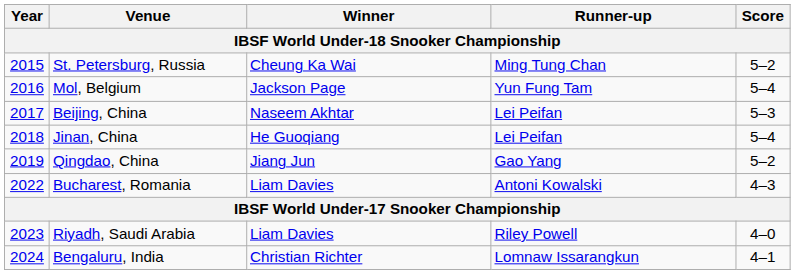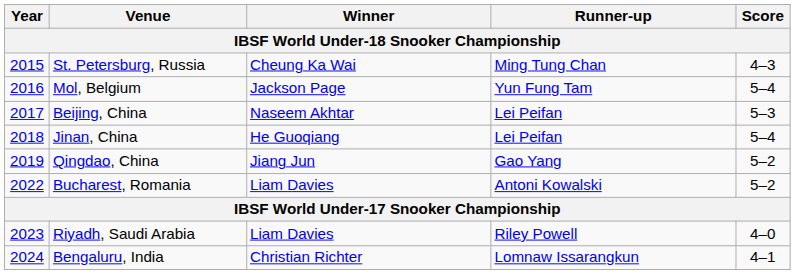 <table class="wikitable">
 <tr>
 <th width=40>Year</th>
 <th width=200>Venue</th>
 <th width=250>Winner</th>
 <th width=250>Runner-up</th>
 <th width=50>Score</th>
 </tr>
 <tr>
 <th colspan = "5" bgcolor = "#efefef" align = "center">IBSF World Under-18 Snooker Championship</th>
 </tr>
 <tr>
 <td align="center"><a href='#'>2015</a></td>
 <td> <a href='#'>St. Petersburg</a>, Russia</td>
 <td> <a href='#'>Cheung Ka Wai</a></td>
 <td> <a href='#'>Ming Tung Chan</a></td>
-<td align = "center">5–2</td>
+<td align = "center">4–3</td>
 </tr>
 <tr>
 <td align="center"><a href='#'>2016</a></td>
 <td> <a href='#'>Mol</a>, Belgium</td>
 <td> <a href='#'>Jackson Page</a></td>
 <td> <a href='#'>Yun Fung Tam</a></td>
 <td align = "center">5–4</td>
 </tr>
 <tr>
 <td align="center"><a href='#'>2017</a></td>
 <td> <a href='#'>Beijing</a>, China</td>
 <td> <a href='#'>Naseem Akhtar</a></td>
 <td> <a href='#'>Lei Peifan</a></td>
 <td align = "center">5–3</td>
 </tr>
 <tr>
 <td align="center"><a href='#'>2018</a></td>
 <td> <a href='#'>Jinan</a>, China</td>
 <td> <a href='#'>He Guoqiang</a></td>
 <td> <a href='#'>Lei Peifan</a></td>
 <td align = "center">5–4</td>
 </tr>
 <tr>
 <td align="center"><a href='#'>2019</a></td>
 <td> <a href='#'>Qingdao</a>, China</td>
 <td> <a href='#'>Jiang Jun</a></td>
 <td> <a href='#'>Gao Yang</a></td>
 <td align = "center">5–2</td>
 </tr>
 <tr>
 <td align="center"><a href='#'>2022</a></td>
 <td> <a href='#'>Bucharest</a>, Romania</td>
 <td> <a href='#'>Liam Davies</a></td>
 <td> <a href='#'>Antoni Kowalski</a></td>
-<td align = "center">4–3</td>
+<td align = "center">5–2</td>
 </tr>
 <tr>
 <th colspan = "5" bgcolor = "#efefef" align = "center">IBSF World Under-17 Snooker Championship</th>
 </tr>
 <tr>
 <td align="center"><a href='#'>2023</a></td>
 <td> <a href='#'>Riyadh</a>, Saudi Arabia</td>
 <td> <a href='#'>Liam Davies</a></td>
 <td> <a href='#'>Riley Powell</a></td>
 <td align = "center">4–0</td>
 </tr>
 <tr>
 <td align="center"><a href='#'>2024</a></td>
 <td> <a href='#'>Bengaluru</a>, India</td>
 <td> <a href='#'>Christian Richter</a></td>
 <td> <a href='#'>Lomnaw Issarangkun</a></td>
 <td align = "center">4–1</td>
 </tr>
 </table>
